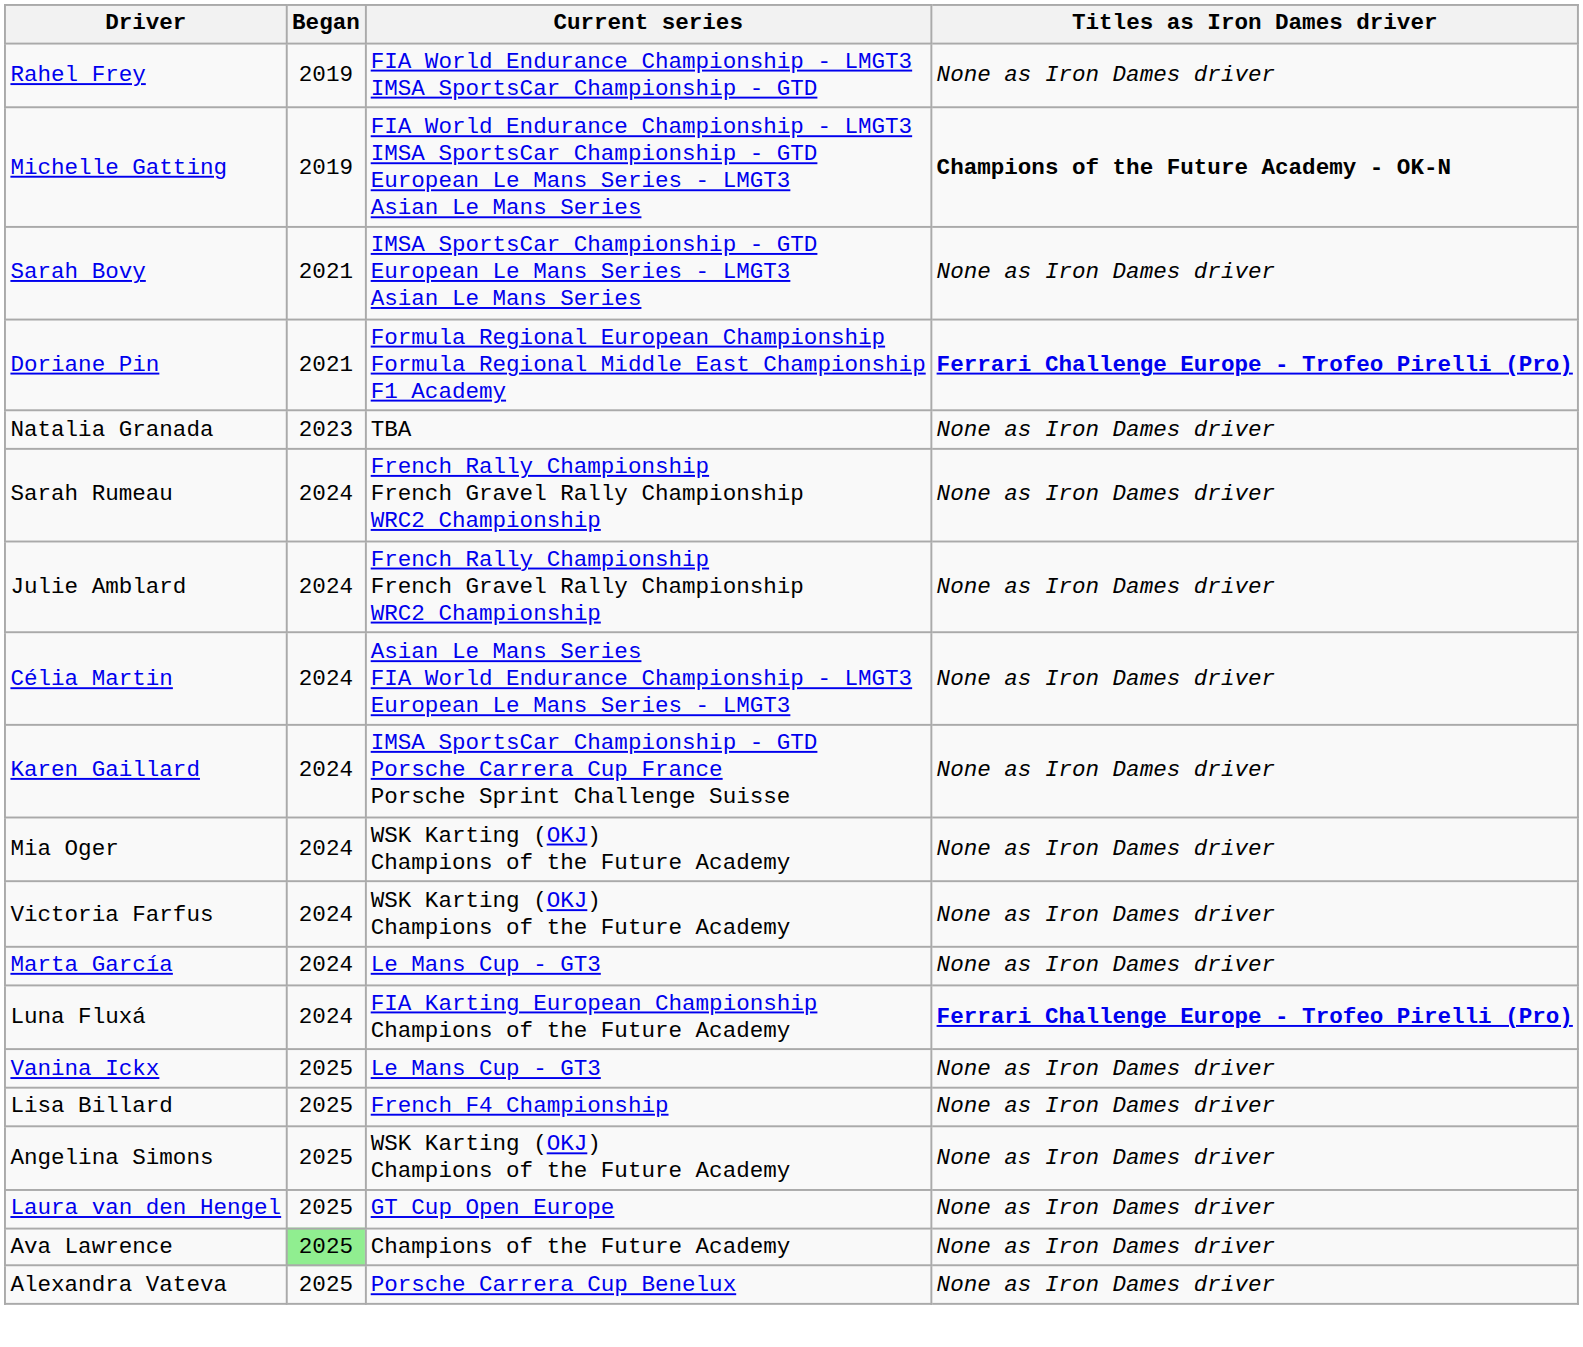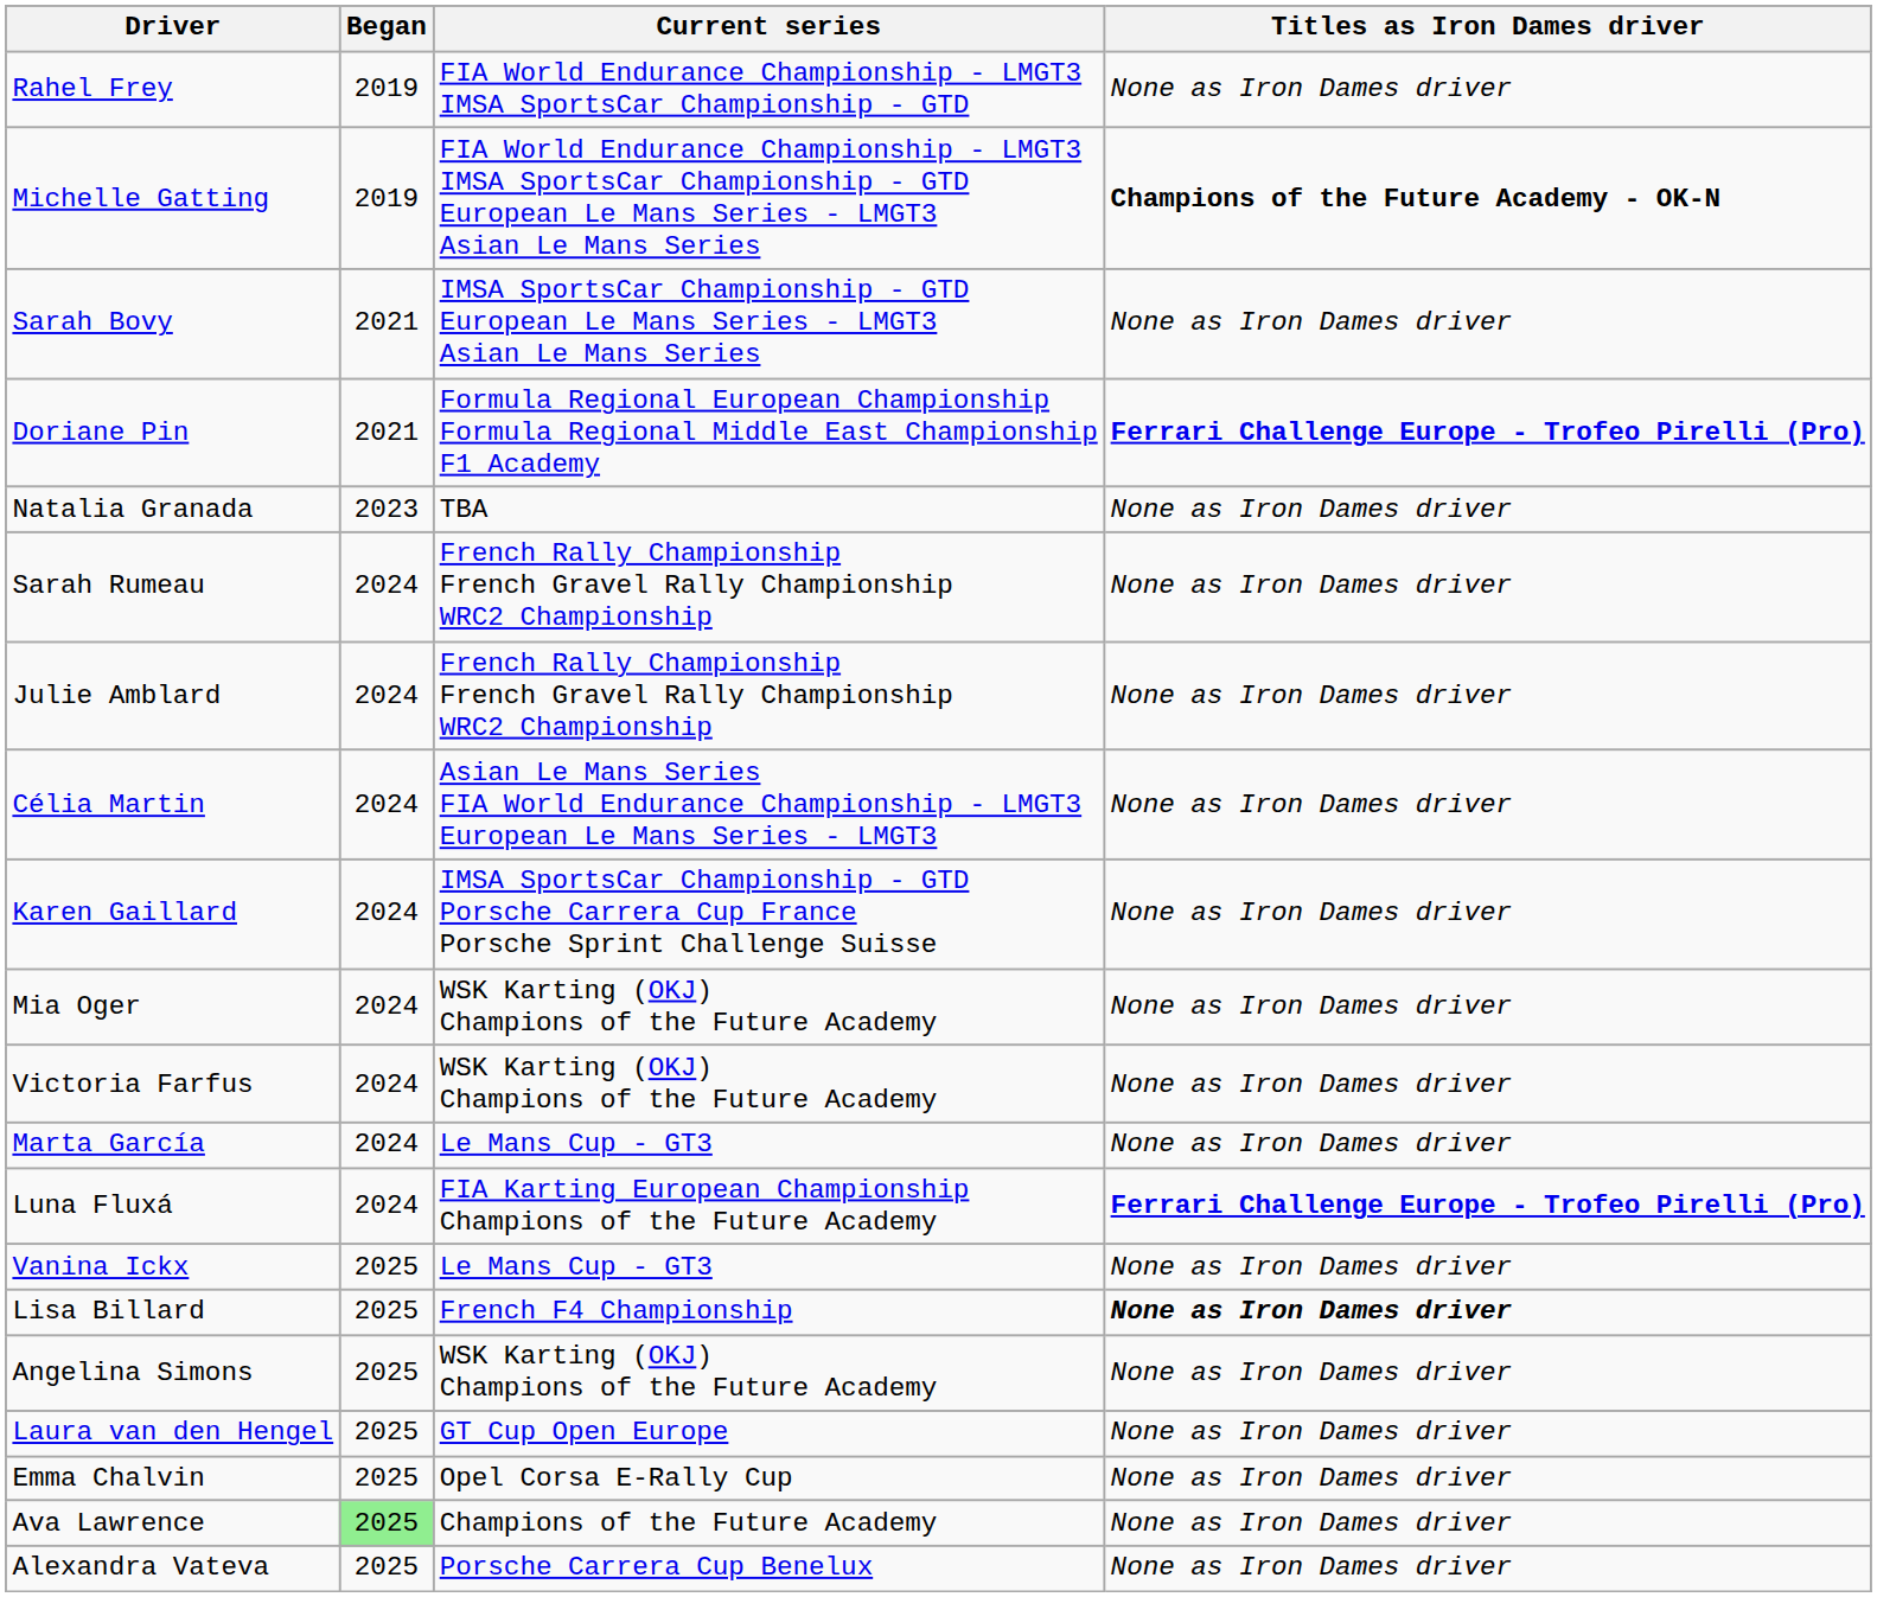 <table class="wikitable sortable" style="font-size: 90%;">
 <tr>
 <th>Driver</th>
 <th>Began</th>
 <th>Current series</th>
 <th>Titles as Iron Dames driver</th>
 </tr>
 <tr>
 <td> <a href='#'>Rahel Frey</a></td>
 <td align="center">2019</td>
 <td><a href='#'>FIA World Endurance Championship - LMGT3</a><br><a href='#'>IMSA SportsCar Championship - GTD</a></td>
 <td><em>None as Iron Dames driver</em></td>
 </tr>
 <tr>
 <td> <a href='#'>Michelle Gatting</a></td>
 <td align="center">2019</td>
 <td><a href='#'>FIA World Endurance Championship - LMGT3</a><br><a href='#'>IMSA SportsCar Championship - GTD</a><br><a href='#'>European Le Mans Series - LMGT3</a><br><a href='#'>Asian Le Mans Series</a></td>
 <td><strong>Champions of the Future Academy - OK-N</strong></td>
 </tr>
 <tr>
 <td> <a href='#'>Sarah Bovy</a></td>
 <td align="center">2021</td>
 <td><a href='#'>IMSA SportsCar Championship - GTD</a><br><a href='#'>European Le Mans Series - LMGT3</a><br><a href='#'>Asian Le Mans Series</a></td>
 <td><em>None as Iron Dames driver</em></td>
 </tr>
 <tr>
 <td> <a href='#'>Doriane Pin</a></td>
 <td align="center">2021</td>
 <td><a href='#'>Formula Regional European Championship</a><br><a href='#'>Formula Regional Middle East Championship</a><br><a href='#'>F1 Academy</a></td>
 <td><a href='#'><strong>Ferrari Challenge Europe - Trofeo Pirelli (Pro)</strong></a></td>
 </tr>
 <tr>
 <td> Natalia Granada</td>
 <td align="center">2023</td>
 <td>TBA</td>
 <td><em>None as Iron Dames driver</em></td>
 </tr>
 <tr>
 <td> Sarah Rumeau</td>
 <td align="center">2024</td>
 <td><a href='#'>French Rally Championship</a><br>French Gravel Rally Championship<br><a href='#'>WRC2 Championship</a></td>
 <td><em>None as Iron Dames driver</em></td>
 </tr>
 <tr>
 <td> Julie Amblard</td>
 <td align="center">2024</td>
 <td><a href='#'>French Rally Championship</a><br>French Gravel Rally Championship<br><a href='#'>WRC2 Championship</a></td>
 <td><em>None as Iron Dames driver</em></td>
 </tr>
 <tr>
 <td> <a href='#'>Célia Martin</a></td>
 <td align="center">2024</td>
 <td><a href='#'>Asian Le Mans Series</a><br><a href='#'>FIA World Endurance Championship - LMGT3</a><br><a href='#'>European Le Mans Series - LMGT3</a></td>
 <td><em>None as Iron Dames driver</em></td>
 </tr>
 <tr>
 <td> <a href='#'>Karen Gaillard</a></td>
 <td align="center">2024</td>
 <td><a href='#'>IMSA SportsCar Championship - GTD</a><br><a href='#'>Porsche Carrera Cup France</a><br>Porsche Sprint Challenge Suisse</td>
 <td><em>None as Iron Dames driver</em></td>
 </tr>
 <tr>
 <td> Mia Oger</td>
 <td align="center">2024</td>
 <td>WSK Karting (<a href='#'>OKJ</a>)<br>Champions of the Future Academy</td>
 <td><em>None as Iron Dames driver</em></td>
 </tr>
 <tr>
 <td> Victoria Farfus</td>
 <td align="center">2024</td>
 <td>WSK Karting (<a href='#'>OKJ</a>)<br>Champions of the Future Academy</td>
 <td><em>None as Iron Dames driver</em></td>
 </tr>
 <tr>
 <td> <a href='#'>Marta García</a></td>
 <td align="center">2024</td>
 <td><a href='#'>Le Mans Cup - GT3</a></td>
 <td><em>None as Iron Dames driver</em></td>
 </tr>
 <tr>
 <td> Luna Fluxá</td>
 <td align="center">2024</td>
 <td><a href='#'>FIA Karting European Championship</a><br>Champions of the Future Academy</td>
 <td><a href='#'><strong>Ferrari Challenge Europe - Trofeo Pirelli (Pro)</strong></a></td>
 </tr>
 <tr>
 <td> <a href='#'>Vanina Ickx</a></td>
 <td align="center">2025</td>
 <td><a href='#'>Le Mans Cup - GT3</a></td>
 <td><em>None as Iron Dames driver</em></td>
 </tr>
 <tr>
 <td> Lisa Billard</td>
 <td align="center">2025</td>
 <td><a href='#'>French F4 Championship</a></td>
-<td><em>None as Iron Dames driver</em></td>
+<td><strong><em>None as Iron Dames driver</em></strong></td>
 </tr>
 <tr>
 <td> Angelina Simons</td>
 <td align="center">2025</td>
 <td>WSK Karting (<a href='#'>OKJ</a>)<br>Champions of the Future Academy</td>
 <td><em>None as Iron Dames driver</em></td>
 </tr>
 <tr>
 <td> <a href='#'>Laura van den Hengel</a></td>
 <td align="center">2025</td>
 <td><a href='#'>GT Cup Open Europe</a></td>
+<td><em>None as Iron Dames driver</em></td>
+</tr>
+<tr>
+<td> Emma Chalvin</td>
+<td align="center">2025</td>
+<td>Opel Corsa E-Rally Cup</td>
 <td><em>None as Iron Dames driver</em></td>
 </tr>
 <tr>
 <td> Ava Lawrence</td>
 <td align="center" style="background: lightgreen;">2025</td>
 <td>Champions of the Future Academy</td>
 <td><em>None as Iron Dames driver</em></td>
 </tr>
 <tr>
 <td> Alexandra Vateva</td>
 <td align="center">2025</td>
 <td><a href='#'>Porsche Carrera Cup Benelux</a></td>
 <td><em>None as Iron Dames driver</em></td>
 </tr>
 </table>
